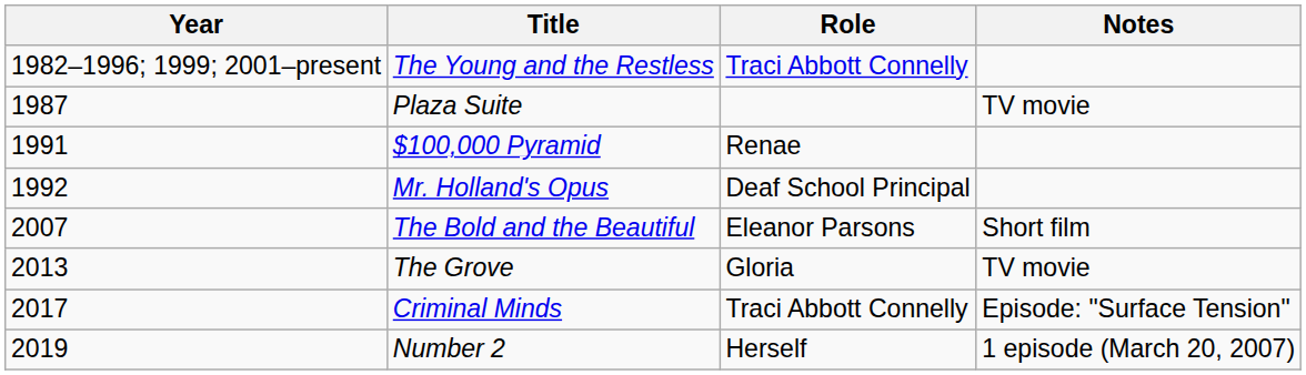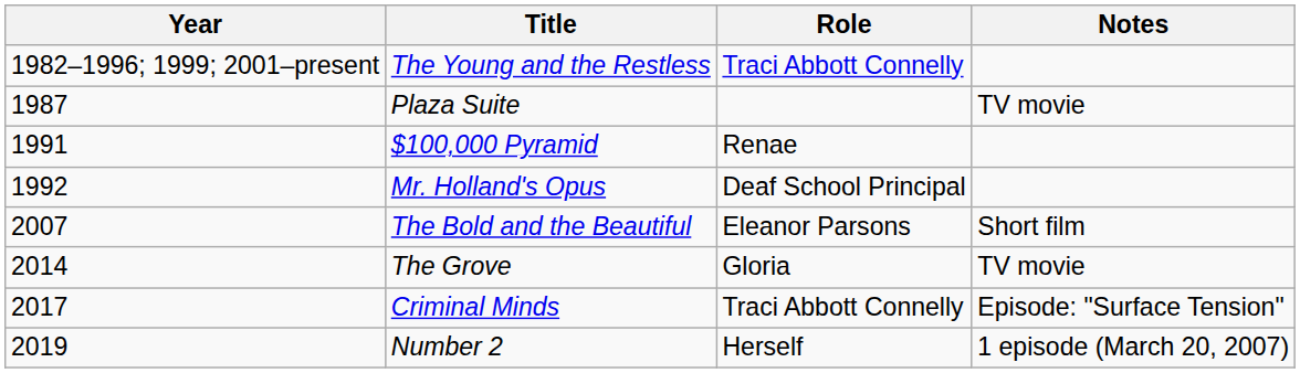 <table class="wikitable">
 <tr>
 <th>Year</th>
 <th>Title</th>
 <th>Role</th>
 <th>Notes</th>
 </tr>
 <tr>
 <td>1982–1996; 1999; 2001–present</td>
 <td><em><a href='#'>The Young and the Restless</a></em></td>
 <td><a href='#'>Traci Abbott Connelly</a></td>
 <td></td>
 </tr>
 <tr>
 <td>1987</td>
 <td><em>Plaza Suite</em></td>
 <td></td>
 <td>TV movie</td>
 </tr>
 <tr>
 <td>1991</td>
 <td><em><a href='#'>$100,000 Pyramid</a></em></td>
 <td>Renae</td>
 <td></td>
 </tr>
 <tr>
 <td>1992</td>
 <td><em><a href='#'>Mr. Holland's Opus</a></em></td>
 <td>Deaf School Principal</td>
 <td></td>
 </tr>
 <tr>
 <td>2007</td>
 <td><em><a href='#'>The Bold and the Beautiful</a></em></td>
 <td>Eleanor Parsons</td>
 <td>Short film</td>
 </tr>
 <tr>
-<td>2013</td>
+<td>2014</td>
 <td><em>The Grove</em></td>
 <td>Gloria</td>
 <td>TV movie</td>
 </tr>
 <tr>
 <td>2017</td>
 <td><em><a href='#'>Criminal Minds</a></em></td>
 <td>Traci Abbott Connelly</td>
 <td>Episode: "Surface Tension"</td>
 </tr>
 <tr>
 <td>2019</td>
 <td><em>Number 2</em></td>
 <td>Herself</td>
 <td>1 episode (March 20, 2007)</td>
 </tr>
 </table>
